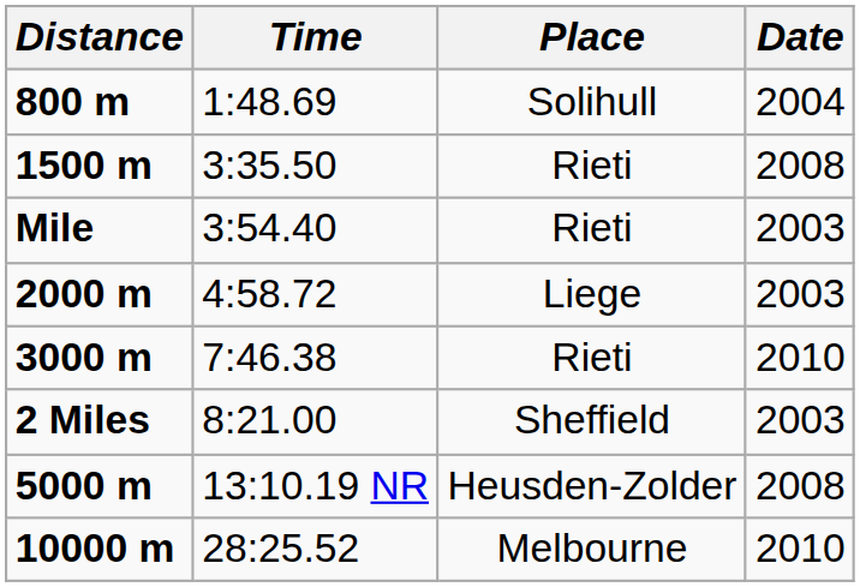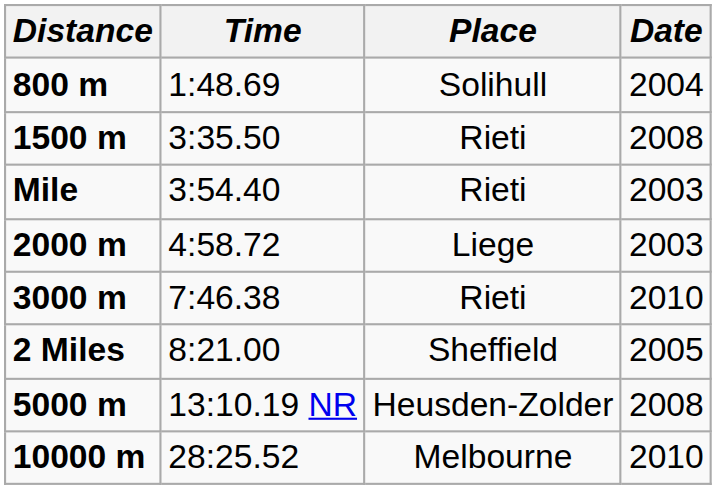 <table class="wikitable">
 <tr>
 <th><em>Distance</em></th>
 <th><em>Time</em></th>
 <th><em>Place</em></th>
 <th><em>Date</em></th>
 </tr>
 <tr>
 <td><strong>800 m</strong></td>
 <td align="left">1:48.69</td>
 <td align="center">Solihull</td>
 <td>2004</td>
 </tr>
 <tr>
 <td><strong>1500 m</strong></td>
 <td align="left">3:35.50</td>
 <td align="center">Rieti</td>
 <td>2008</td>
 </tr>
 <tr>
 <td><strong>Mile</strong></td>
 <td align="left">3:54.40</td>
 <td align="center">Rieti</td>
 <td>2003</td>
 </tr>
 <tr>
 <td><strong>2000 m</strong></td>
 <td align="left">4:58.72</td>
 <td align="center">Liege</td>
 <td>2003</td>
 </tr>
 <tr>
 <td><strong>3000 m</strong></td>
 <td align="left">7:46.38</td>
 <td align="center">Rieti</td>
 <td>2010</td>
 </tr>
 <tr>
 <td><strong>2 Miles</strong></td>
 <td align="left">8:21.00</td>
 <td align="center">Sheffield</td>
-<td>2003</td>
+<td>2005</td>
 </tr>
 <tr>
 <td><strong>5000 m</strong></td>
 <td>13:10.19 <a href='#'>NR</a></td>
 <td>Heusden-Zolder</td>
 <td>2008</td>
 </tr>
 <tr>
 <td><strong>10000 m</strong></td>
 <td align="left">28:25.52</td>
 <td align="center">Melbourne</td>
 <td>2010</td>
 </tr>
 </table>
